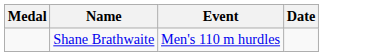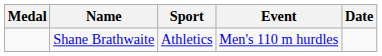 <table class="wikitable sortable" style="font-size:95%">
 <tr>
 <th>Medal</th>
 <th>Name</th>
+<th>Sport</th>
 <th>Event</th>
 <th>Date</th>
 </tr>
 <tr>
 <td></td>
 <td><a href='#'>Shane Brathwaite</a></td>
+<td><a href='#'>Athletics</a></td>
 <td><a href='#'>Men's 110 m hurdles</a></td>
 <td></td>
 </tr>
 </table>
